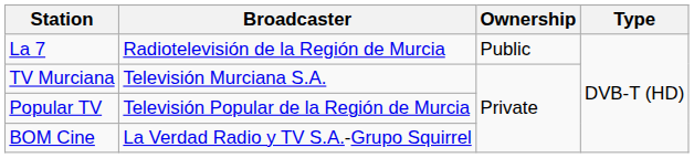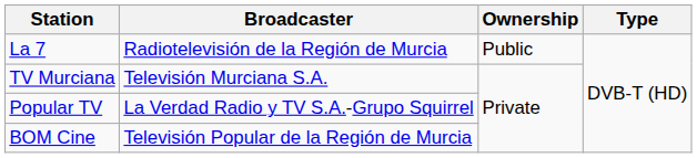 <table class="wikitable">
 <tr>
 <th>Station</th>
 <th>Broadcaster</th>
 <th>Ownership</th>
 <th>Type</th>
 </tr>
 <tr>
 <td><a href='#'>La 7</a></td>
 <td><a href='#'>Radiotelevisión de la Región de Murcia</a></td>
 <td>Public</td>
 <td rowspan="4">DVB-T (HD)</td>
 </tr>
 <tr>
 <td><a href='#'>TV Murciana</a></td>
 <td><a href='#'>Televisión Murciana S.A.</a></td>
 <td rowspan="3">Private</td>
 </tr>
 <tr>
 <td><a href='#'>Popular TV</a></td>
-<td><a href='#'>Televisión Popular de la Región de Murcia</a></td>
+<td><a href='#'>La Verdad Radio y TV S.A.</a>-<a href='#'>Grupo Squirrel</a></td>
 </tr>
 <tr>
 <td><a href='#'>BOM Cine</a></td>
-<td><a href='#'>La Verdad Radio y TV S.A.</a>-<a href='#'>Grupo Squirrel</a></td>
+<td><a href='#'>Televisión Popular de la Región de Murcia</a></td>
 </tr>
 </table>
